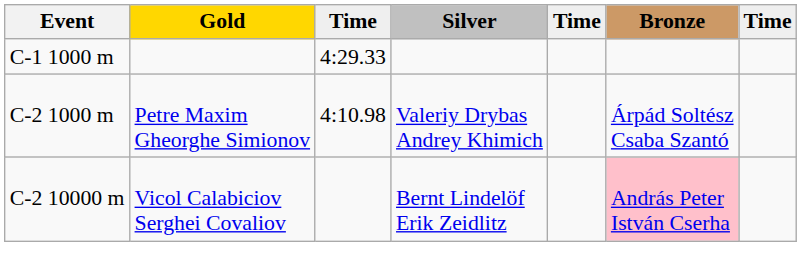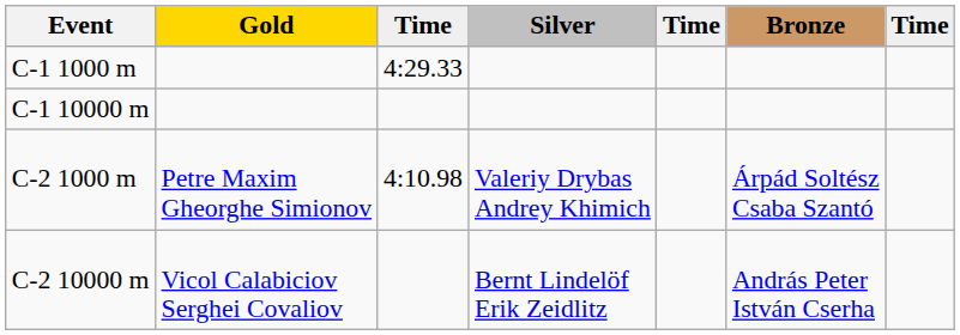 <table class="wikitable">
 <tr>
 <th>Event</th>
 <td align=center bgcolor="gold"><strong>Gold</strong></td>
 <td align=center bgcolor="EFEFEF"><strong>Time</strong></td>
 <td align=center bgcolor="silver"><strong>Silver</strong></td>
 <td align=center bgcolor="EFEFEF"><strong>Time</strong></td>
 <td align=center bgcolor="CC9966"><strong>Bronze</strong></td>
 <td align=center bgcolor="EFEFEF"><strong>Time</strong></td>
 </tr>
 <tr>
 <td>C-1 1000 m</td>
 <td></td>
 <td>4:29.33</td>
 <td></td>
 <td></td>
 <td></td>
 <td></td>
 </tr>
 <tr>
+<td>C-1 10000 m</td>
+<td></td>
+<td></td>
+<td></td>
+<td></td>
+<td></td>
+<td></td>
+</tr>
+<tr>
 <td>C-2 1000 m</td>
 <td><br><a href='#'>Petre Maxim</a><br><a href='#'>Gheorghe Simionov</a></td>
 <td>4:10.98</td>
 <td><br><a href='#'>Valeriy Drybas</a><br><a href='#'>Andrey Khimich</a></td>
 <td></td>
 <td><br><a href='#'>Árpád Soltész</a><br><a href='#'>Csaba Szantó</a></td>
 <td></td>
 </tr>
 <tr>
 <td>C-2 10000 m</td>
 <td><br><a href='#'>Vicol Calabiciov</a><br><a href='#'>Serghei Covaliov</a></td>
 <td></td>
 <td><br><a href='#'>Bernt Lindelöf</a><br><a href='#'>Erik Zeidlitz</a></td>
 <td></td>
-<td style="background: pink;"><br><a href='#'>András Peter</a><br><a href='#'>István Cserha</a></td>
+<td><br><a href='#'>András Peter</a><br><a href='#'>István Cserha</a></td>
 <td></td>
 </tr>
 </table>
